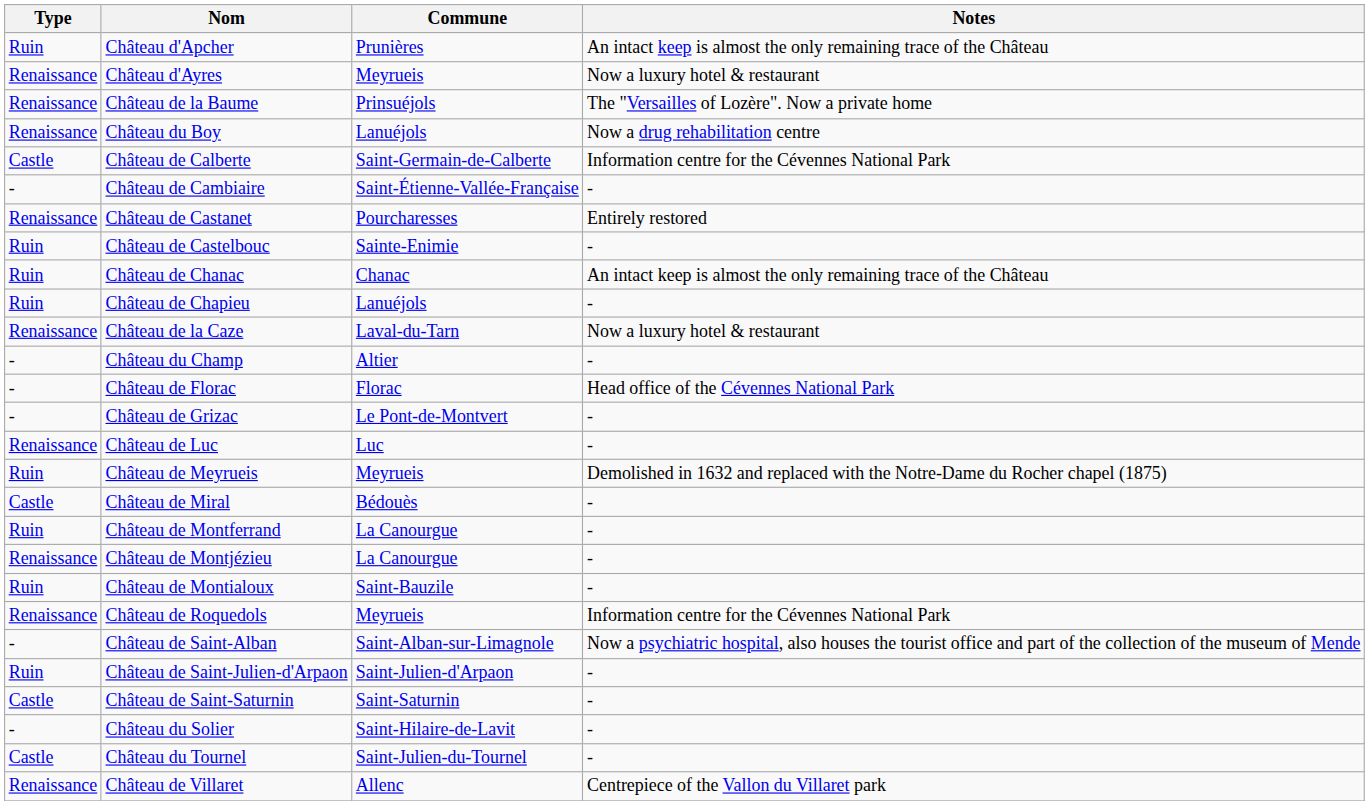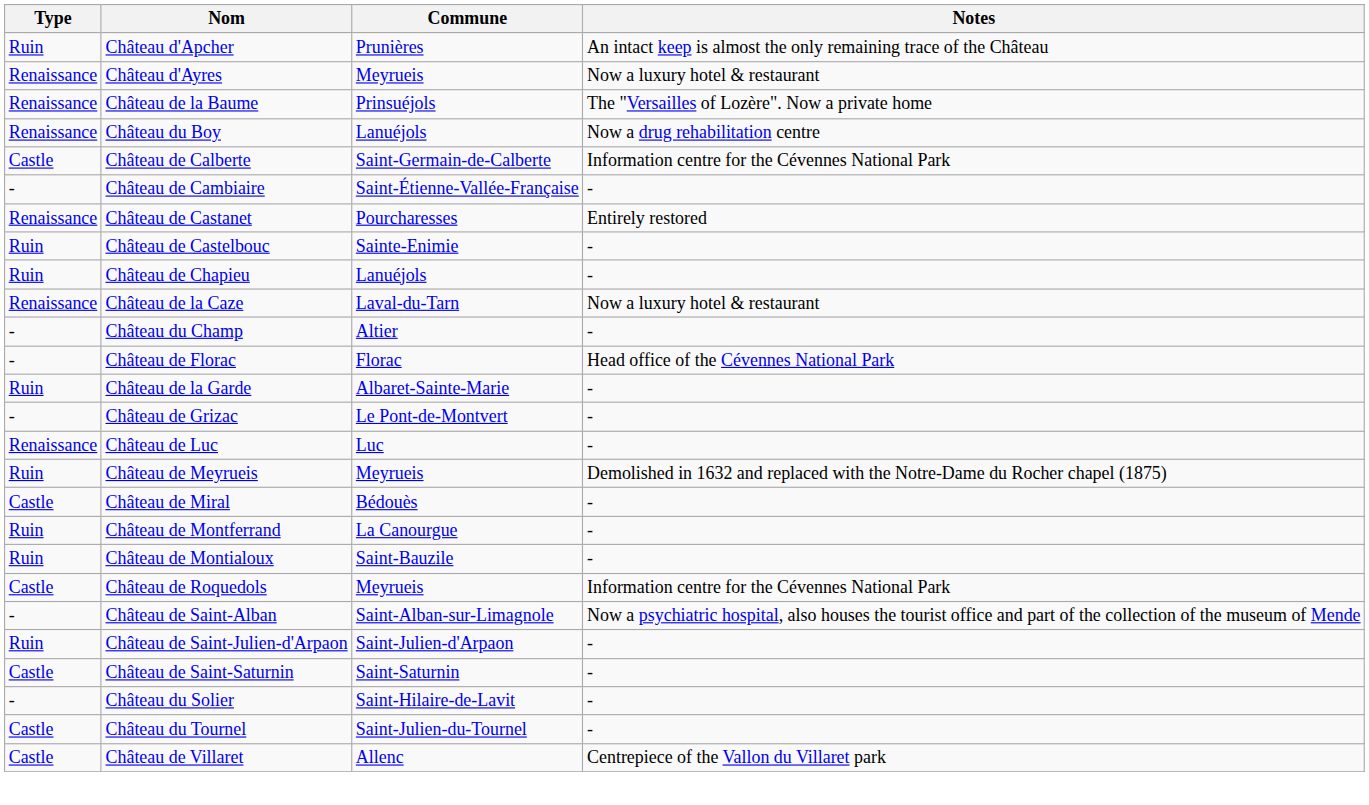 <table class="wikitable sortable">
 <tr>
 <th>Type</th>
 <th>Nom</th>
 <th>Commune</th>
 <th>Notes</th>
 </tr>
 <tr>
 <td><a href='#'>Ruin</a></td>
 <td><a href='#'>Château d'Apcher</a></td>
 <td><a href='#'>Prunières</a></td>
 <td>An intact <a href='#'>keep</a> is almost the only remaining trace of the Château</td>
 </tr>
 <tr>
 <td><a href='#'>Renaissance</a></td>
 <td><a href='#'>Château d'Ayres</a></td>
 <td><a href='#'>Meyrueis</a></td>
 <td>Now a luxury hotel & restaurant</td>
 </tr>
 <tr>
 <td><a href='#'>Renaissance</a></td>
 <td><a href='#'>Château de la Baume</a></td>
 <td><a href='#'>Prinsuéjols</a></td>
 <td>The "<a href='#'>Versailles</a> of Lozère". Now a private home</td>
 </tr>
 <tr>
 <td><a href='#'>Renaissance</a></td>
 <td><a href='#'>Château du Boy</a></td>
 <td><a href='#'>Lanuéjols</a></td>
 <td>Now a <a href='#'>drug rehabilitation</a> centre</td>
 </tr>
 <tr>
 <td><a href='#'>Castle</a></td>
 <td><a href='#'>Château de Calberte</a></td>
 <td><a href='#'>Saint-Germain-de-Calberte</a></td>
 <td>Information centre for the Cévennes National Park</td>
 </tr>
 <tr>
 <td>-</td>
 <td><a href='#'>Château de Cambiaire</a></td>
 <td><a href='#'>Saint-Étienne-Vallée-Française</a></td>
 <td>-</td>
 </tr>
 <tr>
 <td><a href='#'>Renaissance</a></td>
 <td><a href='#'>Château de Castanet</a></td>
 <td><a href='#'>Pourcharesses</a></td>
 <td>Entirely restored</td>
 </tr>
 <tr>
 <td><a href='#'>Ruin</a></td>
 <td><a href='#'>Château de Castelbouc</a></td>
 <td><a href='#'>Sainte-Enimie</a></td>
 <td>-</td>
 </tr>
 <tr>
 <td><a href='#'>Ruin</a></td>
-<td><a href='#'>Château de Chanac</a></td>
-<td><a href='#'>Chanac</a></td>
-<td>An intact keep is almost the only remaining trace of the Château</td>
-</tr>
-<tr>
-<td><a href='#'>Ruin</a></td>
 <td><a href='#'>Château de Chapieu</a></td>
 <td><a href='#'>Lanuéjols</a></td>
 <td>-</td>
 </tr>
 <tr>
 <td><a href='#'>Renaissance</a></td>
 <td><a href='#'>Château de la Caze</a></td>
 <td><a href='#'>Laval-du-Tarn</a></td>
 <td>Now a luxury hotel & restaurant</td>
 </tr>
 <tr>
 <td>-</td>
 <td><a href='#'>Château du Champ</a></td>
 <td><a href='#'>Altier</a></td>
 <td>-</td>
 </tr>
 <tr>
 <td>-</td>
 <td><a href='#'>Château de Florac</a></td>
 <td><a href='#'>Florac</a></td>
 <td>Head office of the <a href='#'>Cévennes National Park</a></td>
+</tr>
+<tr>
+<td><a href='#'>Ruin</a></td>
+<td><a href='#'>Château de la Garde</a></td>
+<td><a href='#'>Albaret-Sainte-Marie</a></td>
+<td>-</td>
 </tr>
 <tr>
 <td>-</td>
 <td><a href='#'>Château de Grizac</a></td>
 <td><a href='#'>Le Pont-de-Montvert</a></td>
 <td>-</td>
 </tr>
 <tr>
 <td><a href='#'>Renaissance</a></td>
 <td><a href='#'>Château de Luc</a></td>
 <td><a href='#'>Luc</a></td>
 <td>-</td>
 </tr>
 <tr>
 <td><a href='#'>Ruin</a></td>
 <td><a href='#'>Château de Meyrueis</a></td>
 <td><a href='#'>Meyrueis</a></td>
 <td>Demolished in 1632 and replaced with the Notre-Dame du Rocher chapel (1875)</td>
 </tr>
 <tr>
 <td><a href='#'>Castle</a></td>
 <td><a href='#'>Château de Miral</a></td>
 <td><a href='#'>Bédouès</a></td>
 <td>-</td>
 </tr>
 <tr>
 <td><a href='#'>Ruin</a></td>
 <td><a href='#'>Château de Montferrand</a></td>
 <td><a href='#'>La Canourgue</a></td>
 <td>-</td>
 </tr>
 <tr>
-<td><a href='#'>Renaissance</a></td>
-<td><a href='#'>Château de Montjézieu</a></td>
-<td><a href='#'>La Canourgue</a></td>
-<td>-</td>
-</tr>
-<tr>
 <td><a href='#'>Ruin</a></td>
 <td><a href='#'>Château de Montialoux</a></td>
 <td><a href='#'>Saint-Bauzile</a></td>
 <td>-</td>
 </tr>
 <tr>
-<td><a href='#'>Renaissance</a></td>
+<td><a href='#'>Castle</a></td>
 <td><a href='#'>Château de Roquedols</a></td>
 <td><a href='#'>Meyrueis</a></td>
 <td>Information centre for the Cévennes National Park</td>
 </tr>
 <tr>
 <td>-</td>
 <td><a href='#'>Château de Saint-Alban</a></td>
 <td><a href='#'>Saint-Alban-sur-Limagnole</a></td>
 <td>Now a <a href='#'>psychiatric hospital</a>, also houses the tourist office and part of the collection of the museum of <a href='#'>Mende</a></td>
 </tr>
 <tr>
 <td><a href='#'>Ruin</a></td>
 <td><a href='#'>Château de Saint-Julien-d'Arpaon</a></td>
 <td><a href='#'>Saint-Julien-d'Arpaon</a></td>
 <td>-</td>
 </tr>
 <tr>
 <td><a href='#'>Castle</a></td>
 <td><a href='#'>Château de Saint-Saturnin</a></td>
 <td><a href='#'>Saint-Saturnin</a></td>
 <td>-</td>
 </tr>
 <tr>
 <td>-</td>
 <td><a href='#'>Château du Solier</a></td>
 <td><a href='#'>Saint-Hilaire-de-Lavit</a></td>
 <td>-</td>
 </tr>
 <tr>
 <td><a href='#'>Castle</a></td>
 <td><a href='#'>Château du Tournel</a></td>
 <td><a href='#'>Saint-Julien-du-Tournel</a></td>
 <td>-</td>
 </tr>
 <tr>
-<td><a href='#'>Renaissance</a></td>
+<td><a href='#'>Castle</a></td>
 <td><a href='#'>Château de Villaret</a></td>
 <td><a href='#'>Allenc</a></td>
 <td>Centrepiece of the <a href='#'>Vallon du Villaret</a> park</td>
 </tr>
 </table>
